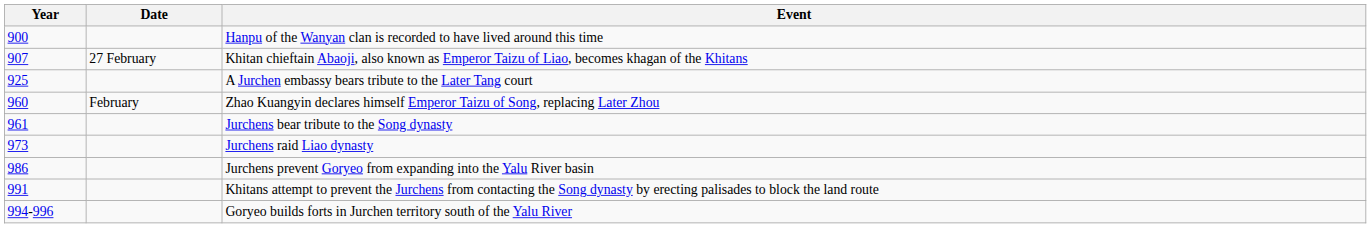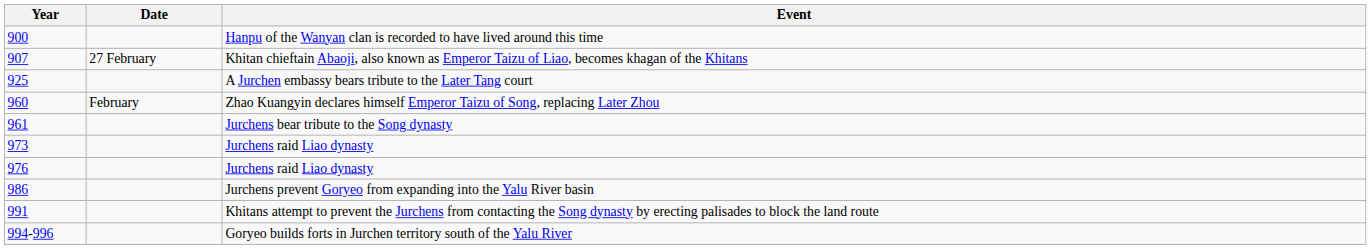 <table class="wikitable" width="100%">
 <tr>
 <th style="width:6%">Year</th>
 <th style="width:10%">Date</th>
 <th>Event</th>
 </tr>
 <tr>
 <td><a href='#'>900</a></td>
 <td></td>
 <td><a href='#'>Hanpu</a> of the <a href='#'>Wanyan</a> clan is recorded to have lived around this time</td>
 </tr>
 <tr>
 <td><a href='#'>907</a></td>
 <td>27 February</td>
 <td>Khitan chieftain <a href='#'>Abaoji</a>, also known as <a href='#'>Emperor Taizu of Liao</a>, becomes khagan of the <a href='#'>Khitans</a></td>
 </tr>
 <tr>
 <td><a href='#'>925</a></td>
 <td></td>
 <td>A <a href='#'>Jurchen</a> embassy bears tribute to the <a href='#'>Later Tang</a> court</td>
 </tr>
 <tr>
 <td><a href='#'>960</a></td>
 <td>February</td>
 <td>Zhao Kuangyin declares himself <a href='#'>Emperor Taizu of Song</a>, replacing <a href='#'>Later Zhou</a></td>
 </tr>
 <tr>
 <td><a href='#'>961</a></td>
 <td></td>
 <td><a href='#'>Jurchens</a> bear tribute to the <a href='#'>Song dynasty</a></td>
 </tr>
 <tr>
 <td><a href='#'>973</a></td>
 <td></td>
 <td><a href='#'>Jurchens</a> raid <a href='#'>Liao dynasty</a></td>
 </tr>
 <tr>
+<td><a href='#'>976</a></td>
+<td></td>
+<td><a href='#'>Jurchens</a> raid <a href='#'>Liao dynasty</a></td>
+</tr>
+<tr>
 <td><a href='#'>986</a></td>
 <td></td>
 <td>Jurchens prevent <a href='#'>Goryeo</a> from expanding into the <a href='#'>Yalu</a> River basin</td>
 </tr>
 <tr>
 <td><a href='#'>991</a></td>
 <td></td>
 <td>Khitans attempt to prevent the <a href='#'>Jurchens</a> from contacting the <a href='#'>Song dynasty</a> by erecting palisades to block the land route</td>
 </tr>
 <tr>
 <td><a href='#'>994</a>-<a href='#'>996</a></td>
 <td></td>
 <td>Goryeo builds forts in Jurchen territory south of the <a href='#'>Yalu River</a></td>
 </tr>
 </table>
